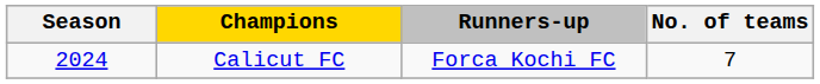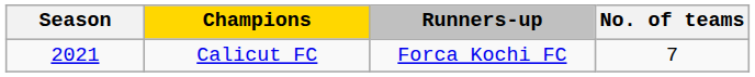 <table class="wikitable" style="text-align:center;margin-left:1em;font-size:90%;float:center">
 <tr>
 <th width="75">Season</th>
 <th width="125" style="background:gold">Champions</th>
 <th width="125" style="background:silver">Runners-up</th>
 <th>No. of teams</th>
 </tr>
 <tr>
-<td align="center"><a href='#'>2024</a></td>
+<td align="center"><a href='#'>2021</a></td>
 <td><a href='#'>Calicut FC</a></td>
 <td><a href='#'>Forca Kochi FC</a></td>
 <td>7</td>
 </tr>
 </table>
